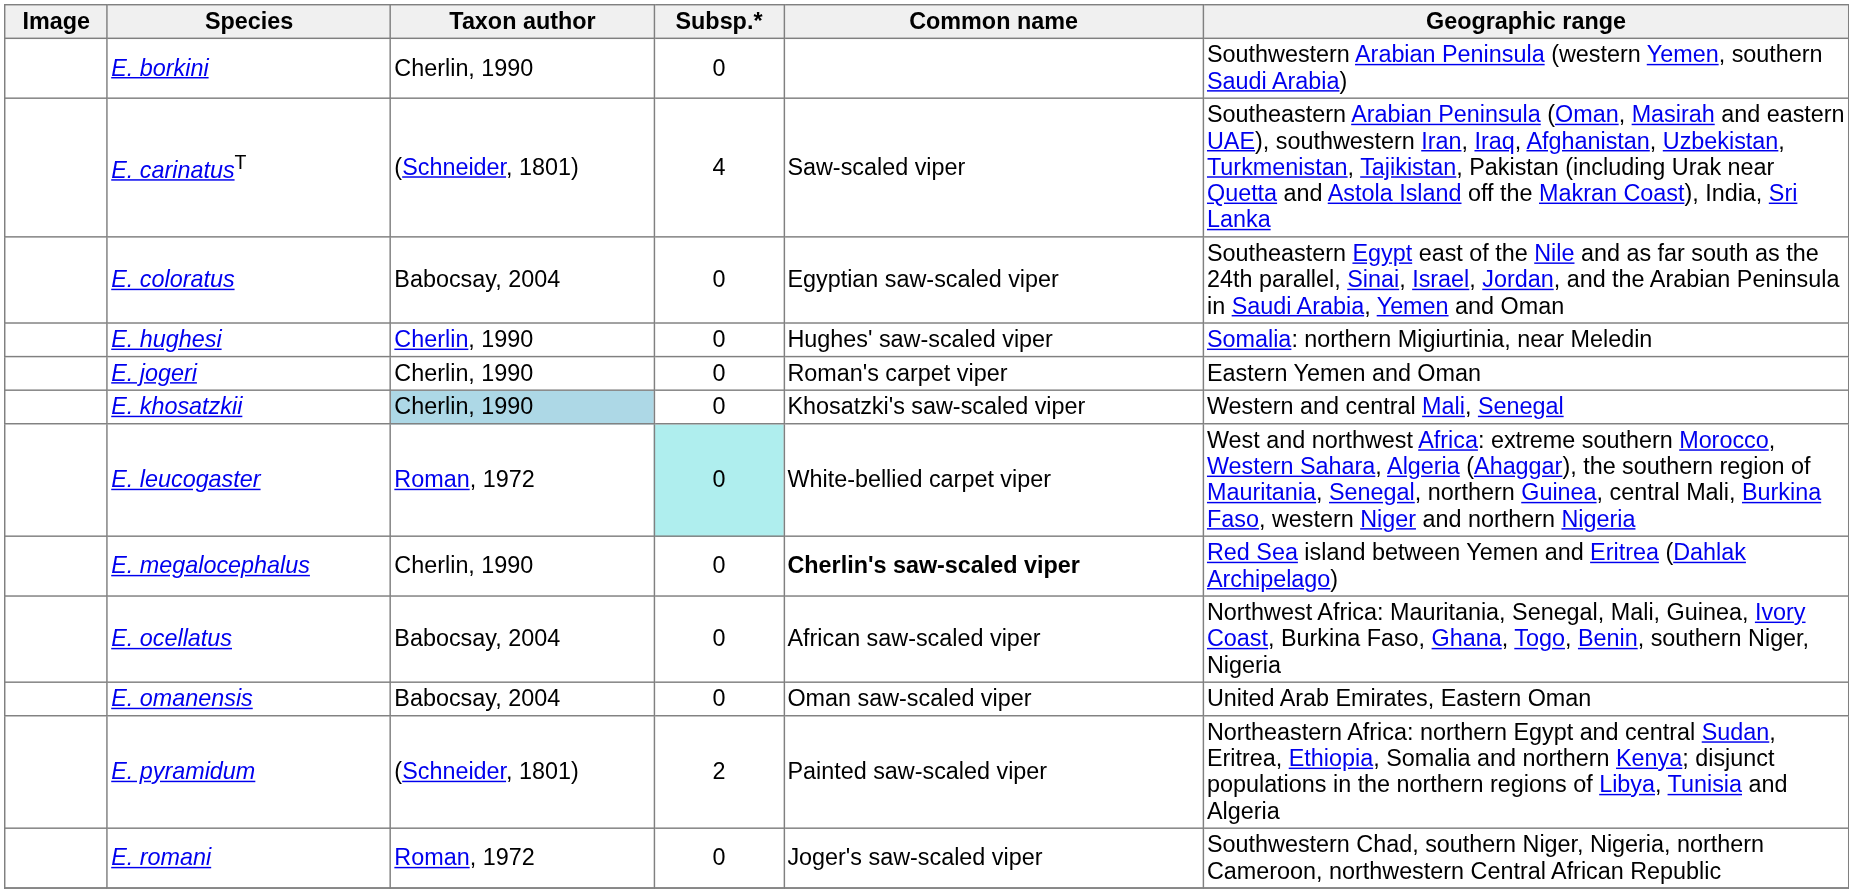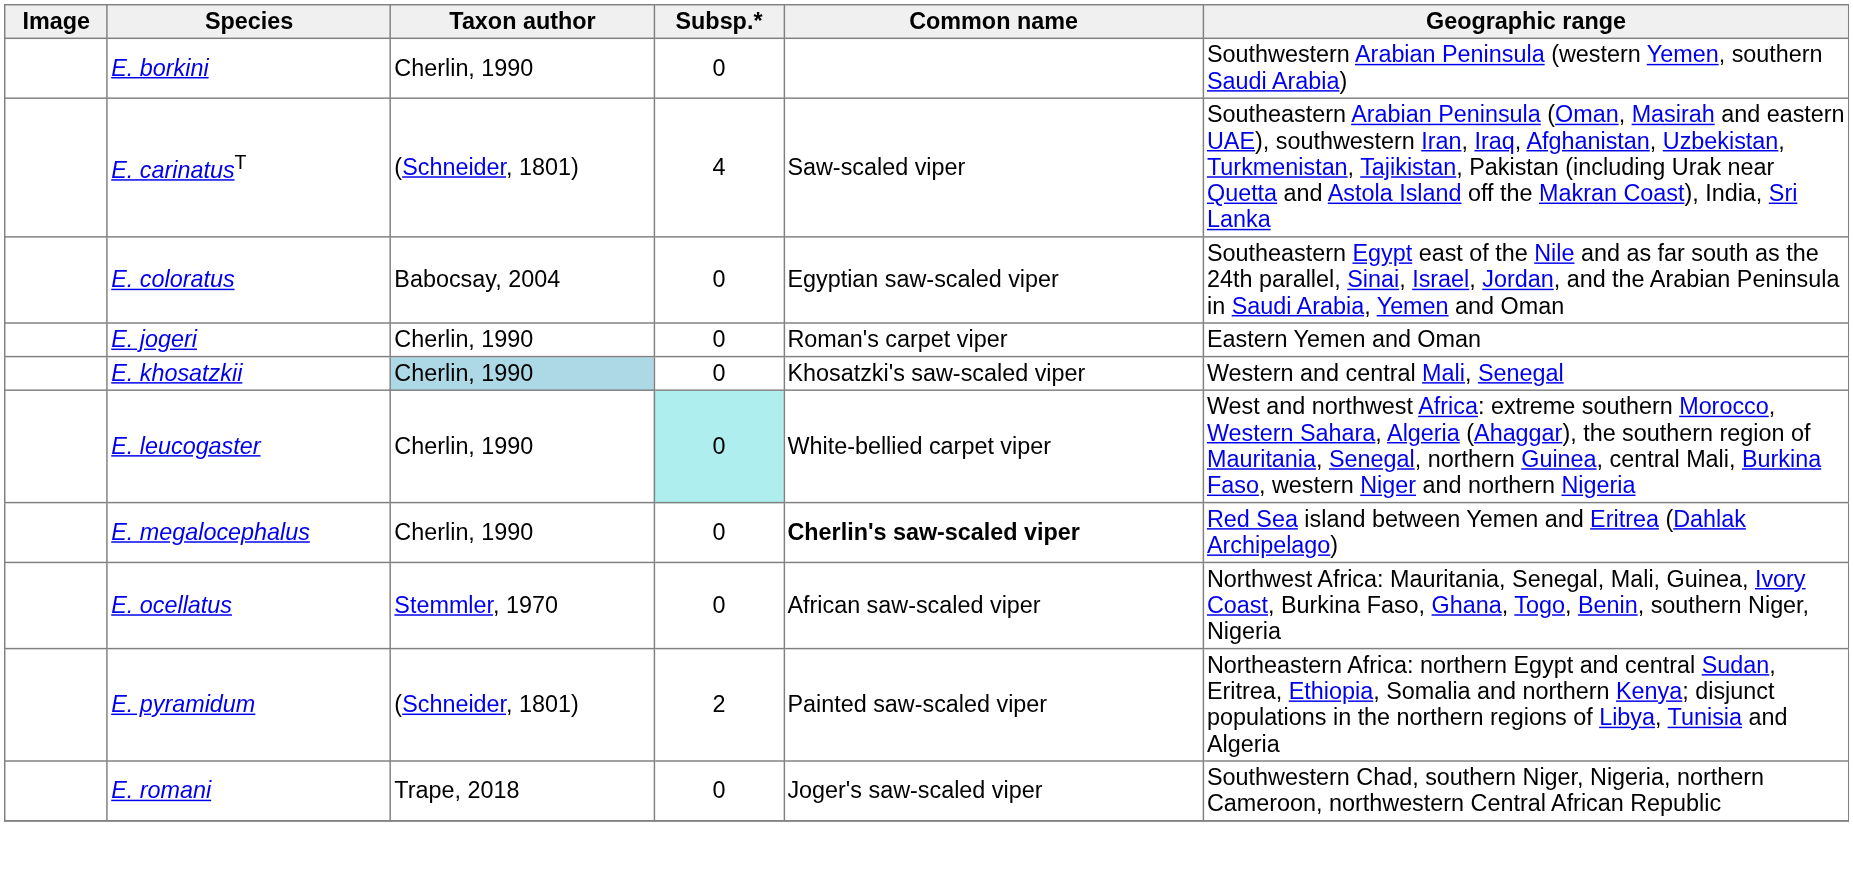 <table cellspacing=0 cellpadding=2 border=1 style="border-collapse: collapse;">
 <tr>
 <th bgcolor="#f0f0f0">Image</th>
 <th bgcolor="#f0f0f0">Species</th>
 <th bgcolor="#f0f0f0">Taxon author</th>
 <th bgcolor="#f0f0f0">Subsp.*</th>
 <th bgcolor="#f0f0f0">Common name</th>
 <th bgcolor="#f0f0f0">Geographic range</th>
 </tr>
 <tr>
 <td></td>
 <td><em><a href='#'>E. borkini</a></em></td>
 <td>Cherlin, 1990</td>
 <td align="center">0</td>
 <td></td>
 <td style="width:35%">Southwestern <a href='#'>Arabian Peninsula</a> (western <a href='#'>Yemen</a>, southern <a href='#'>Saudi Arabia</a>)</td>
 </tr>
 <tr>
 <td></td>
 <td><em><a href='#'>E. carinatus</a></em><span><sup>T</sup></span></td>
 <td>(<a href='#'>Schneider</a>, 1801)</td>
 <td align="center">4</td>
 <td>Saw-scaled viper</td>
 <td style="width:35%">Southeastern <a href='#'>Arabian Peninsula</a> (<a href='#'>Oman</a>, <a href='#'>Masirah</a> and eastern <a href='#'>UAE</a>), southwestern <a href='#'>Iran</a>, <a href='#'>Iraq</a>, <a href='#'>Afghanistan</a>, <a href='#'>Uzbekistan</a>, <a href='#'>Turkmenistan</a>, <a href='#'>Tajikistan</a>, Pakistan (including Urak near <a href='#'>Quetta</a> and <a href='#'>Astola Island</a> off the <a href='#'>Makran Coast</a>), India, <a href='#'>Sri Lanka</a></td>
 </tr>
 <tr>
 <td></td>
 <td><em><a href='#'>E. coloratus</a></em></td>
 <td>Babocsay, 2004</td>
 <td align="center">0</td>
 <td>Egyptian saw-scaled viper</td>
 <td>Southeastern <a href='#'>Egypt</a> east of the <a href='#'>Nile</a> and as far south as the 24th parallel, <a href='#'>Sinai</a>, <a href='#'>Israel</a>, <a href='#'>Jordan</a>, and the Arabian Peninsula in <a href='#'>Saudi Arabia</a>, <a href='#'>Yemen</a> and Oman</td>
 </tr>
 <tr>
 <td></td>
-<td><em><a href='#'>E. hughesi</a></em></td>
-<td><a href='#'>Cherlin</a>, 1990</td>
-<td align="center">0</td>
-<td>Hughes' saw-scaled viper</td>
-<td><a href='#'>Somalia</a>: northern Migiurtinia, near Meledin</td>
-</tr>
-<tr>
-<td></td>
 <td><em><a href='#'>E. jogeri</a></em></td>
 <td>Cherlin, 1990</td>
 <td align="center">0</td>
 <td>Roman's carpet viper</td>
 <td>Eastern Yemen and Oman</td>
 </tr>
 <tr>
 <td></td>
 <td><em><a href='#'>E. khosatzkii</a></em></td>
 <td style="background: lightblue;">Cherlin, 1990</td>
 <td align="center">0</td>
 <td>Khosatzki's saw-scaled viper</td>
 <td>Western and central <a href='#'>Mali</a>, <a href='#'>Senegal</a></td>
 </tr>
 <tr>
 <td></td>
 <td><em><a href='#'>E. leucogaster</a></em></td>
-<td><a href='#'>Roman</a>, 1972</td>
+<td>Cherlin, 1990</td>
 <td align="center" style="background: paleturquoise;">0</td>
 <td>White-bellied carpet viper</td>
 <td>West and northwest <a href='#'>Africa</a>: extreme southern <a href='#'>Morocco</a>, <a href='#'>Western Sahara</a>, <a href='#'>Algeria</a> (<a href='#'>Ahaggar</a>), the southern region of <a href='#'>Mauritania</a>, <a href='#'>Senegal</a>, northern <a href='#'>Guinea</a>, central Mali, <a href='#'>Burkina Faso</a>, western <a href='#'>Niger</a> and northern <a href='#'>Nigeria</a></td>
 </tr>
 <tr>
 <td></td>
 <td><em><a href='#'>E. megalocephalus</a></em></td>
 <td>Cherlin, 1990</td>
 <td align="center">0</td>
 <td><strong>Cherlin's saw-scaled viper</strong></td>
 <td><a href='#'>Red Sea</a> island between Yemen and <a href='#'>Eritrea</a> (<a href='#'>Dahlak Archipelago</a>)</td>
 </tr>
 <tr>
 <td></td>
 <td><em><a href='#'>E. ocellatus</a></em></td>
-<td>Babocsay, 2004</td>
+<td><a href='#'>Stemmler</a>, 1970</td>
 <td align="center">0</td>
 <td>African saw-scaled viper</td>
 <td>Northwest Africa: Mauritania, Senegal, Mali, Guinea, <a href='#'>Ivory Coast</a>, Burkina Faso, <a href='#'>Ghana</a>, <a href='#'>Togo</a>, <a href='#'>Benin</a>, southern Niger, Nigeria</td>
-</tr>
-<tr>
-<td></td>
-<td><em><a href='#'>E. omanensis</a></em></td>
-<td>Babocsay, 2004</td>
-<td align="center">0</td>
-<td>Oman saw-scaled viper</td>
-<td>United Arab Emirates, Eastern Oman</td>
 </tr>
 <tr>
 <td></td>
 <td><em><a href='#'>E. pyramidum</a></em></td>
 <td>(<a href='#'>Schneider</a>, 1801)</td>
 <td align="center">2</td>
 <td>Painted saw-scaled viper</td>
 <td>Northeastern Africa: northern Egypt and central <a href='#'>Sudan</a>, Eritrea, <a href='#'>Ethiopia</a>, Somalia and northern <a href='#'>Kenya</a>; disjunct populations in the northern regions of <a href='#'>Libya</a>, <a href='#'>Tunisia</a> and Algeria</td>
 </tr>
 <tr>
 <td></td>
 <td><em><a href='#'>E. romani</a></em></td>
-<td><a href='#'>Roman</a>, 1972</td>
+<td>Trape, 2018</td>
 <td align="center">0</td>
 <td>Joger's saw-scaled viper</td>
 <td>Southwestern Chad, southern Niger, Nigeria, northern Cameroon, northwestern Central African Republic</td>
 </tr>
 <tr>
 </tr>
 </table>
